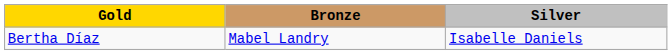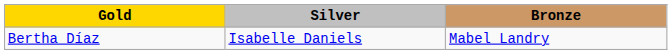 <table class="wikitable" style="text-align:left">
 <tr align="center">
 <td width=200 bgcolor=gold><strong>Gold</strong></td>
+<td width=200 bgcolor=silver><strong>Silver</strong></td>
 <td width=200 bgcolor=CC9966><strong>Bronze</strong></td>
-<td width=200 bgcolor=silver><strong>Silver</strong></td>
 </tr>
 <tr>
 <td><a href='#'>Bertha Díaz</a><br><em></em></td>
+<td><a href='#'>Isabelle Daniels</a><br><em></em></td>
 <td><a href='#'>Mabel Landry</a><br><em></em></td>
-<td><a href='#'>Isabelle Daniels</a><br><em></em></td>
 </tr>
 </table>
